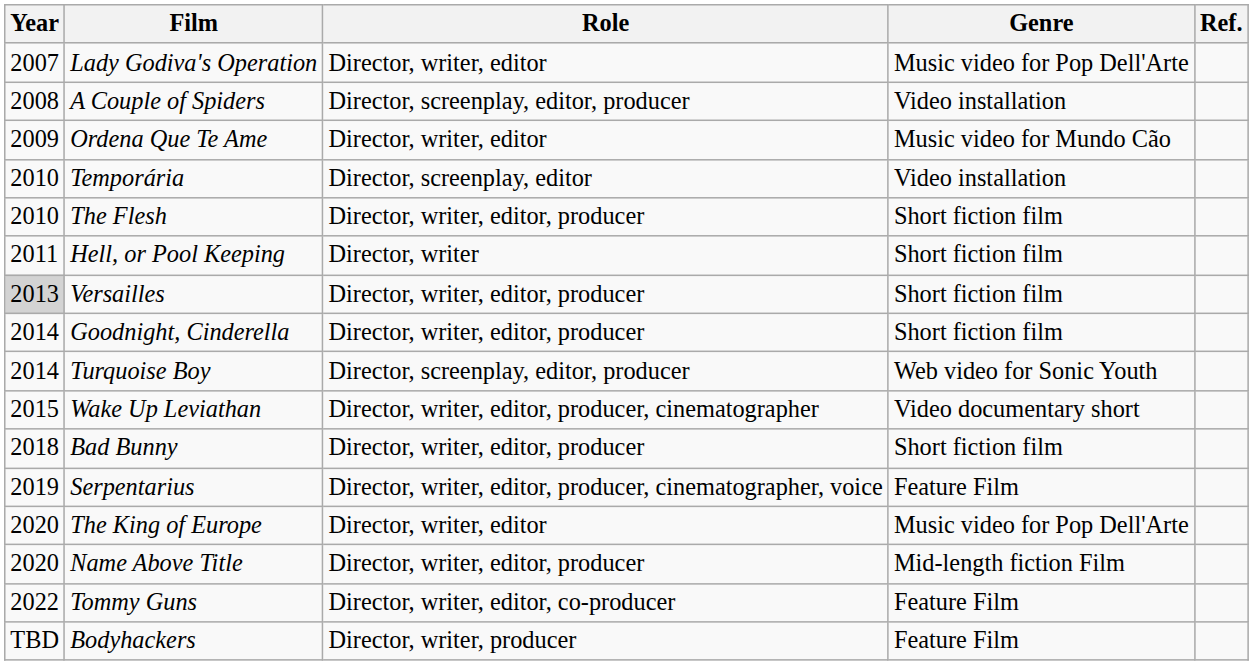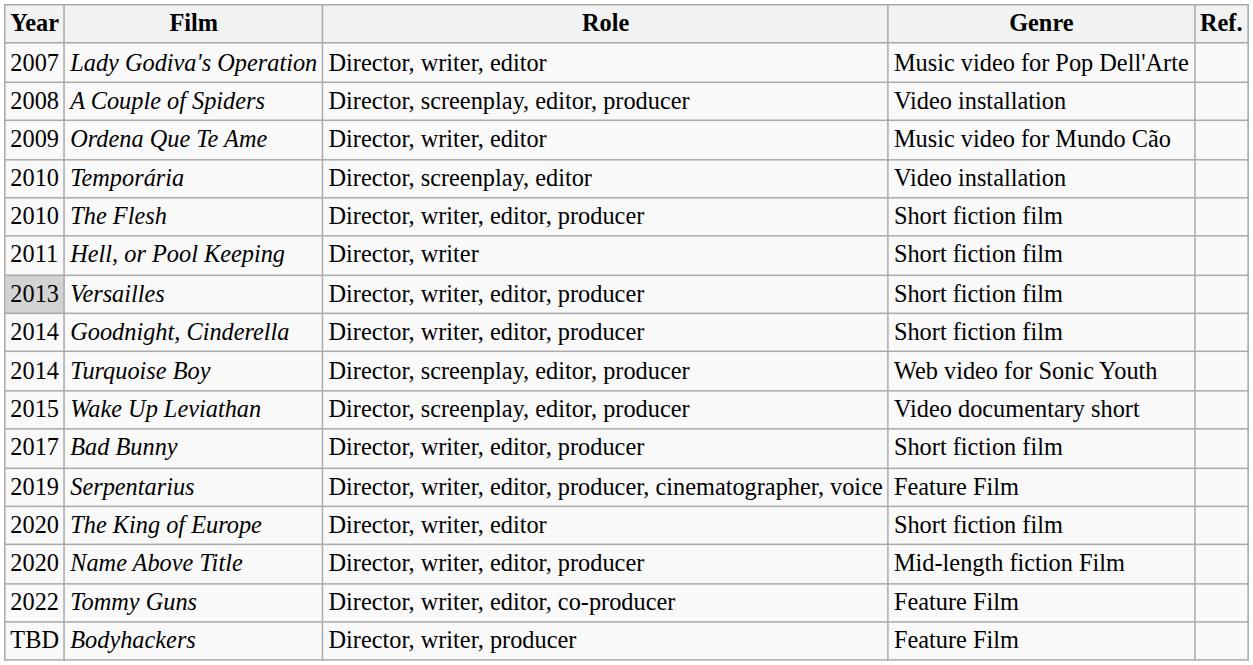 <table class="wikitable">
 <tr>
 <th>Year</th>
 <th>Film</th>
 <th>Role</th>
 <th>Genre</th>
 <th>Ref.</th>
 </tr>
 <tr>
 <td>2007</td>
 <td><em>Lady Godiva's Operation</em></td>
 <td>Director, writer, editor</td>
 <td>Music video for Pop Dell'Arte</td>
 <td></td>
 </tr>
 <tr>
 <td>2008</td>
 <td><em>A Couple of Spiders</em></td>
 <td>Director, screenplay, editor, producer</td>
 <td>Video installation</td>
 <td></td>
 </tr>
 <tr>
 <td>2009</td>
 <td><em>Ordena Que Te Ame</em></td>
 <td>Director, writer, editor</td>
 <td>Music video for Mundo Cão</td>
 <td></td>
 </tr>
 <tr>
 <td>2010</td>
 <td><em>Temporária</em></td>
 <td>Director, screenplay, editor</td>
 <td>Video installation</td>
 <td></td>
 </tr>
 <tr>
 <td>2010</td>
 <td><em>The Flesh</em></td>
 <td>Director, writer, editor, producer</td>
 <td>Short fiction film</td>
 <td></td>
 </tr>
 <tr>
 <td>2011</td>
 <td><em>Hell, or Pool Keeping</em></td>
 <td>Director, writer</td>
 <td>Short fiction film</td>
 <td></td>
 </tr>
 <tr>
 <td style="background: lightgrey;">2013</td>
 <td><em>Versailles</em></td>
 <td>Director, writer, editor, producer</td>
 <td>Short fiction film</td>
 <td></td>
 </tr>
 <tr>
 <td>2014</td>
 <td><em>Goodnight, Cinderella</em></td>
 <td>Director, writer, editor, producer</td>
 <td>Short fiction film</td>
 <td></td>
 </tr>
 <tr>
 <td>2014</td>
 <td><em>Turquoise Boy</em></td>
 <td>Director, screenplay, editor, producer</td>
 <td>Web video for Sonic Youth</td>
 <td></td>
 </tr>
 <tr>
 <td>2015</td>
 <td><em>Wake Up Leviathan</em></td>
-<td>Director, writer, editor, producer, cinematographer</td>
+<td>Director, screenplay, editor, producer</td>
 <td>Video documentary short</td>
 <td></td>
 </tr>
 <tr>
-<td>2018</td>
+<td>2017</td>
 <td><em>Bad Bunny</em></td>
 <td>Director, writer, editor, producer</td>
 <td>Short fiction film</td>
 <td></td>
 </tr>
 <tr>
 <td>2019</td>
 <td><em>Serpentarius</em></td>
 <td>Director, writer, editor, producer, cinematographer, voice</td>
 <td>Feature Film</td>
 <td></td>
 </tr>
 <tr>
 <td>2020</td>
 <td><em>The King of Europe</em></td>
 <td>Director, writer, editor</td>
-<td>Music video for Pop Dell'Arte</td>
+<td>Short fiction film</td>
 <td></td>
 </tr>
 <tr>
 <td>2020</td>
 <td><em>Name Above Title</em></td>
 <td>Director, writer, editor, producer</td>
 <td>Mid-length fiction Film</td>
 <td></td>
 </tr>
 <tr>
 <td>2022</td>
 <td><em>Tommy Guns</em></td>
 <td>Director, writer, editor, co-producer</td>
 <td>Feature Film</td>
 <td></td>
 </tr>
 <tr>
 <td>TBD</td>
 <td><em>Bodyhackers</em></td>
 <td>Director, writer, producer</td>
 <td>Feature Film</td>
 <td></td>
 </tr>
 </table>
